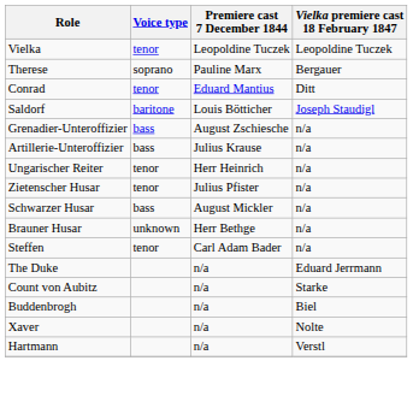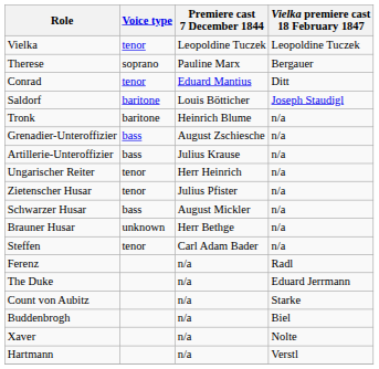 <table class="wikitable">
 <tr>
 <th>Role</th>
 <th><a href='#'>Voice type</a></th>
 <th>Premiere cast<br> 7 December 1844</th>
 <th><em>Vielka</em> premiere cast<br> 18 February 1847</th>
 </tr>
 <tr>
 <td>Vielka</td>
 <td><a href='#'>tenor</a></td>
 <td>Leopoldine Tuczek</td>
 <td>Leopoldine Tuczek</td>
 </tr>
 <tr>
 <td>Therese</td>
 <td>soprano</td>
 <td>Pauline Marx</td>
 <td>Bergauer</td>
 </tr>
 <tr>
 <td>Conrad</td>
 <td><a href='#'>tenor</a></td>
 <td><a href='#'>Eduard Mantius</a></td>
 <td>Ditt</td>
 </tr>
 <tr>
 <td>Saldorf</td>
 <td><a href='#'>baritone</a></td>
 <td>Louis Bötticher</td>
 <td><a href='#'>Joseph Staudigl</a></td>
+</tr>
+<tr>
+<td>Tronk</td>
+<td>baritone</td>
+<td>Heinrich Blume</td>
+<td>n/a</td>
 </tr>
 <tr>
 <td>Grenadier-Unteroffizier</td>
 <td><a href='#'>bass</a></td>
 <td>August Zschiesche</td>
 <td>n/a</td>
 </tr>
 <tr>
 <td>Artillerie-Unteroffizier</td>
 <td>bass</td>
 <td>Julius Krause</td>
 <td>n/a</td>
 </tr>
 <tr>
 <td>Ungarischer Reiter</td>
 <td>tenor</td>
 <td>Herr Heinrich</td>
 <td>n/a</td>
 </tr>
 <tr>
 <td>Zietenscher Husar</td>
 <td>tenor</td>
 <td>Julius Pfister</td>
 <td>n/a</td>
 </tr>
 <tr>
 <td>Schwarzer Husar</td>
 <td>bass</td>
 <td>August Mickler</td>
 <td>n/a</td>
 </tr>
 <tr>
 <td>Brauner Husar</td>
 <td>unknown</td>
 <td>Herr Bethge</td>
 <td>n/a</td>
 </tr>
 <tr>
 <td>Steffen</td>
 <td>tenor</td>
 <td>Carl Adam Bader</td>
 <td>n/a</td>
 </tr>
 <tr>
+<td>Ferenz</td>
+<td></td>
+<td>n/a</td>
+<td>Radl</td>
+</tr>
+<tr>
 <td>The Duke</td>
 <td></td>
 <td>n/a</td>
 <td>Eduard Jerrmann</td>
 </tr>
 <tr>
 <td>Count von Aubitz</td>
 <td></td>
 <td>n/a</td>
 <td>Starke</td>
 </tr>
 <tr>
 <td>Buddenbrogh</td>
 <td></td>
 <td>n/a</td>
 <td>Biel</td>
 </tr>
 <tr>
 <td>Xaver</td>
 <td></td>
 <td>n/a</td>
 <td>Nolte</td>
 </tr>
 <tr>
 <td>Hartmann</td>
 <td></td>
 <td>n/a</td>
 <td>Verstl</td>
 </tr>
 <tr>
 </tr>
 </table>
